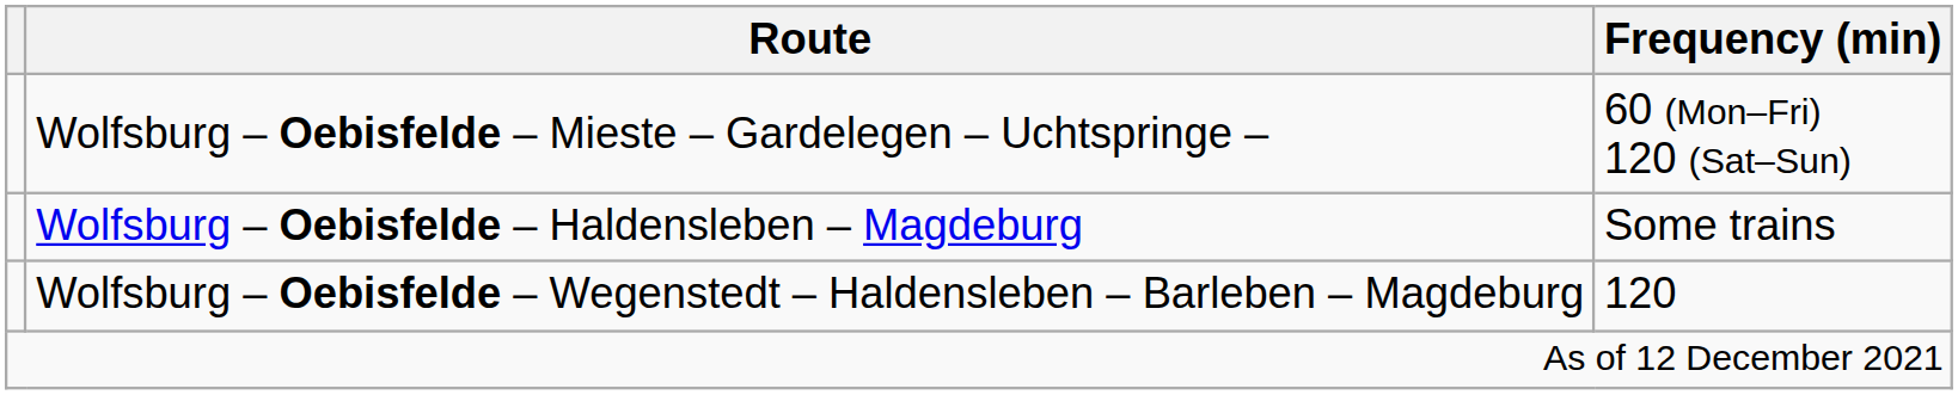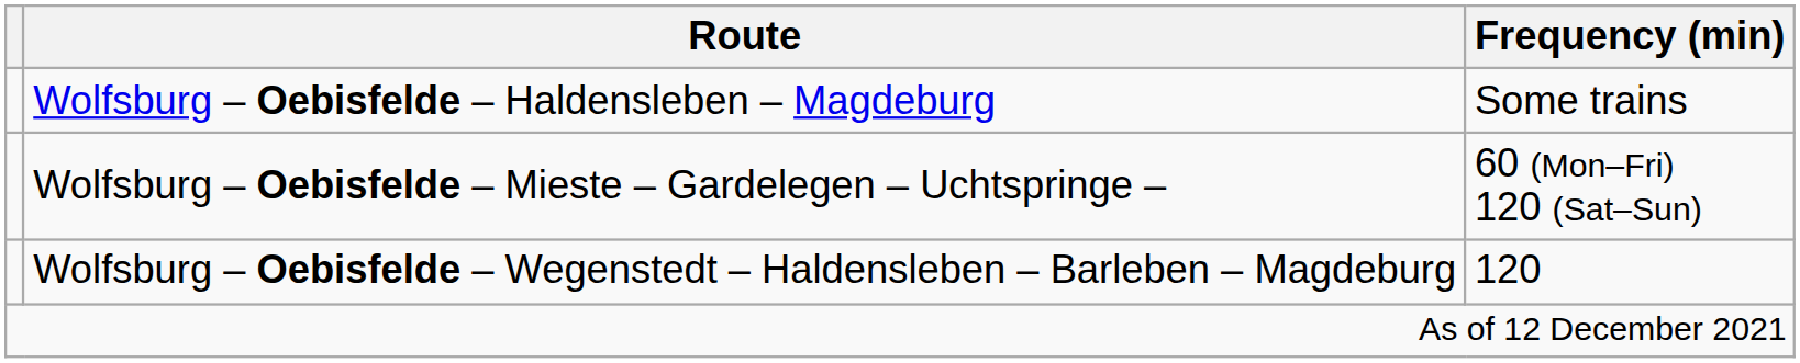 <table class="wikitable">
 <tr>
 <th></th>
 <th>Route</th>
 <th>Frequency (min)</th>
 </tr>
 <tr>
 <td align="center"></td>
-<td>Wolfsburg – <strong>Oebisfelde</strong> – Mieste – Gardelegen – Uchtspringe – </td>
-<td>60 <small>(Mon–Fri)</small><br>120 <small>(Sat–Sun)</small></td>
+<td><a href='#'>Wolfsburg</a> – <strong>Oebisfelde</strong> – Haldensleben – <a href='#'>Magdeburg</a></td>
+<td>Some trains</td>
 </tr>
 <tr>
 <td align="center"></td>
-<td><a href='#'>Wolfsburg</a> – <strong>Oebisfelde</strong> – Haldensleben – <a href='#'>Magdeburg</a></td>
-<td>Some trains</td>
+<td>Wolfsburg – <strong>Oebisfelde</strong> – Mieste – Gardelegen – Uchtspringe – </td>
+<td>60 <small>(Mon–Fri)</small><br>120 <small>(Sat–Sun)</small></td>
 </tr>
 <tr>
 <td align="center"></td>
 <td>Wolfsburg – <strong>Oebisfelde</strong> – Wegenstedt – Haldensleben – Barleben – Magdeburg</td>
 <td>120</td>
 </tr>
 <tr>
 <td colspan="3" style="text-align:right; font-size:smaller;">As of 12 December 2021</td>
 </tr>
 </table>
